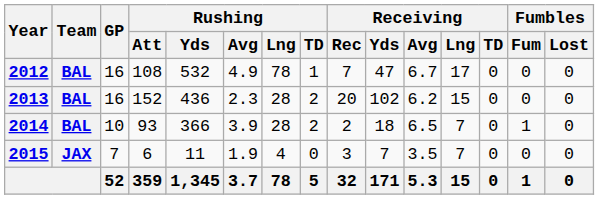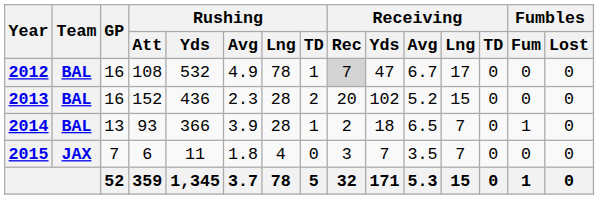 <table class="wikitable" style="text-align:center;">
 <tr>
 <th rowspan="2">Year</th>
 <th rowspan="2">Team</th>
 <th rowspan="2">GP</th>
 <th colspan="5">Rushing</th>
 <th colspan="5">Receiving</th>
 <th colspan="2">Fumbles</th>
 </tr>
 <tr>
 <th>Att</th>
 <th>Yds</th>
 <th>Avg</th>
 <th>Lng</th>
 <th>TD</th>
 <th>Rec</th>
 <th>Yds</th>
 <th>Avg</th>
 <th>Lng</th>
 <th>TD</th>
 <th>Fum</th>
 <th>Lost</th>
 </tr>
 <tr>
 <th><a href='#'>2012</a></th>
 <th><a href='#'>BAL</a></th>
 <td>16</td>
 <td>108</td>
 <td>532</td>
 <td>4.9</td>
 <td>78</td>
 <td>1</td>
-<td>7</td>
+<td style="background: lightgrey;">7</td>
 <td>47</td>
 <td>6.7</td>
 <td>17</td>
 <td>0</td>
 <td>0</td>
 <td>0</td>
 </tr>
 <tr>
 <th><a href='#'>2013</a></th>
 <th><a href='#'>BAL</a></th>
 <td>16</td>
 <td>152</td>
 <td>436</td>
 <td>2.3</td>
 <td>28</td>
 <td>2</td>
 <td>20</td>
 <td>102</td>
-<td>6.2</td>
+<td>5.2</td>
 <td>15</td>
 <td>0</td>
 <td>0</td>
 <td>0</td>
 </tr>
 <tr>
 <th><a href='#'>2014</a></th>
 <th><a href='#'>BAL</a></th>
-<td>10</td>
+<td>13</td>
 <td>93</td>
 <td>366</td>
 <td>3.9</td>
 <td>28</td>
-<td>2</td>
+<td>1</td>
 <td>2</td>
 <td>18</td>
 <td>6.5</td>
 <td>7</td>
 <td>0</td>
 <td>1</td>
 <td>0</td>
 </tr>
 <tr>
 <th><a href='#'>2015</a></th>
 <th><a href='#'>JAX</a></th>
 <td>7</td>
 <td>6</td>
 <td>11</td>
-<td>1.9</td>
+<td>1.8</td>
 <td>4</td>
 <td>0</td>
 <td>3</td>
 <td>7</td>
 <td>3.5</td>
 <td>7</td>
 <td>0</td>
 <td>0</td>
 <td>0</td>
 </tr>
 <tr>
 <th colspan="2"></th>
 <th>52</th>
 <th>359</th>
 <th>1,345</th>
 <th>3.7</th>
 <th>78</th>
 <th>5</th>
 <th>32</th>
 <th>171</th>
 <th>5.3</th>
 <th>15</th>
 <th>0</th>
 <th>1</th>
 <th>0</th>
 </tr>
 </table>
